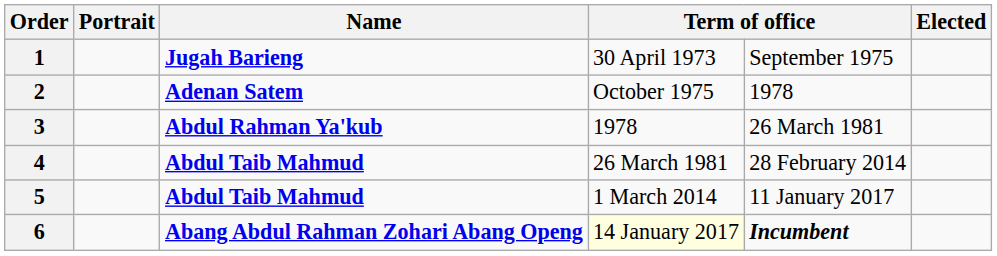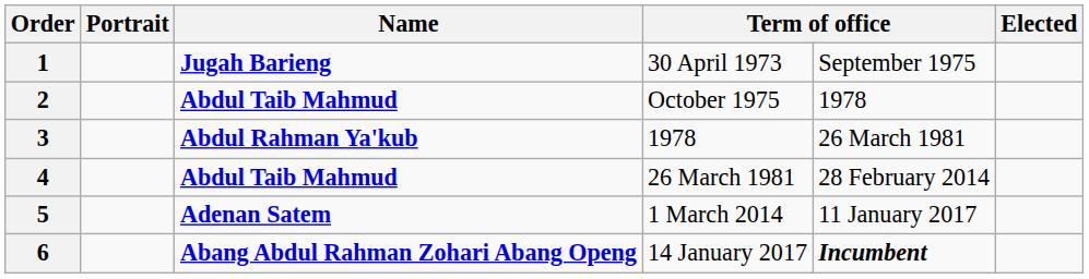 <table class="wikitable">
 <tr>
 <th>Order</th>
 <th>Portrait</th>
 <th>Name</th>
 <th colspan="2">Term of office</th>
 <th>Elected</th>
 </tr>
 <tr>
 <th>1</th>
 <td></td>
 <td><strong><a href='#'>Jugah Barieng</a></strong></td>
 <td>30 April 1973</td>
 <td>September 1975</td>
 <td></td>
 </tr>
 <tr>
 <th>2</th>
 <td></td>
-<td><strong><a href='#'>Adenan Satem</a></strong></td>
+<td><strong><a href='#'>Abdul Taib Mahmud</a></strong></td>
 <td>October 1975</td>
 <td>1978</td>
 <td></td>
 </tr>
 <tr>
 <th>3</th>
 <td></td>
 <td><strong><a href='#'>Abdul Rahman Ya'kub</a></strong></td>
 <td>1978</td>
 <td>26 March 1981</td>
 <td></td>
 </tr>
 <tr>
 <th>4</th>
 <td></td>
 <td><strong><a href='#'>Abdul Taib Mahmud</a></strong></td>
 <td>26 March 1981</td>
 <td>28 February 2014</td>
 <td></td>
 </tr>
 <tr>
 <th>5</th>
 <td></td>
-<td><strong><a href='#'>Abdul Taib Mahmud</a></strong></td>
+<td><strong><a href='#'>Adenan Satem</a></strong></td>
 <td>1 March 2014</td>
 <td>11 January 2017</td>
 <td></td>
 </tr>
 <tr>
 <th>6</th>
 <td></td>
 <td><strong><a href='#'>Abang Abdul Rahman Zohari Abang Openg</a></strong></td>
-<td style="background: lightyellow;">14 January 2017</td>
+<td>14 January 2017</td>
 <td><strong><em>Incumbent</em></strong></td>
 <td></td>
 </tr>
 </table>
